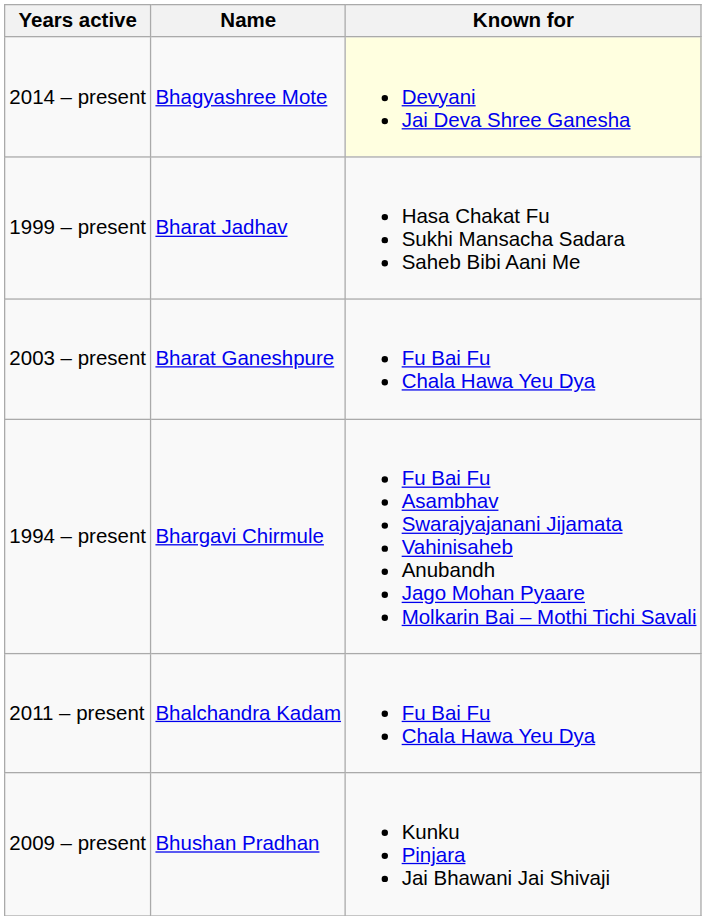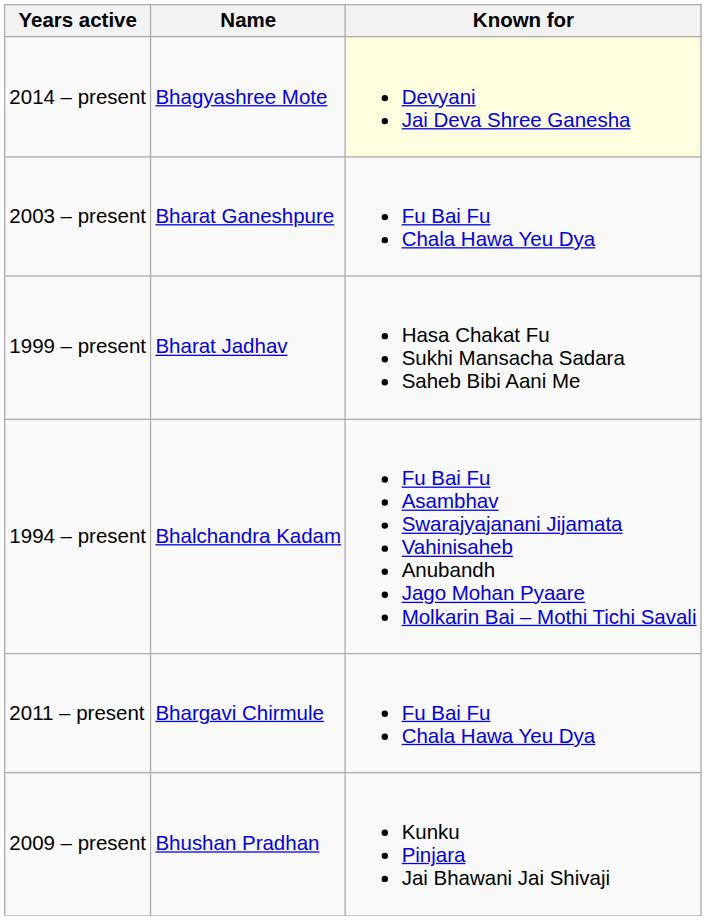 <table class="wikitable">
 <tr>
 <th>Years active</th>
 <th>Name</th>
 <th>Known for</th>
 </tr>
 <tr>
 <td>2014 – present</td>
 <td><a href='#'>Bhagyashree Mote</a></td>
 <td style="background: lightyellow;"><br><ul><li><a href='#'>Devyani</a></li><li><a href='#'>Jai Deva Shree Ganesha</a></li></ul></td>
 </tr>
 <tr>
+<td>2003 – present</td>
+<td><a href='#'>Bharat Ganeshpure</a></td>
+<td><br><ul><li><a href='#'>Fu Bai Fu</a></li><li><a href='#'>Chala Hawa Yeu Dya</a></li></ul></td>
+</tr>
+<tr>
 <td>1999 – present</td>
 <td><a href='#'>Bharat Jadhav</a></td>
 <td><br><ul><li>Hasa Chakat Fu</li><li>Sukhi Mansacha Sadara</li><li>Saheb Bibi Aani Me</li></ul></td>
 </tr>
 <tr>
-<td>2003 – present</td>
-<td><a href='#'>Bharat Ganeshpure</a></td>
-<td><br><ul><li><a href='#'>Fu Bai Fu</a></li><li><a href='#'>Chala Hawa Yeu Dya</a></li></ul></td>
-</tr>
-<tr>
 <td>1994 – present</td>
-<td><a href='#'>Bhargavi Chirmule</a></td>
+<td><a href='#'>Bhalchandra Kadam</a></td>
 <td><br><ul><li><a href='#'>Fu Bai Fu</a></li><li><a href='#'>Asambhav</a></li><li><a href='#'>Swarajyajanani Jijamata</a></li><li><a href='#'>Vahinisaheb</a></li><li>Anubandh</li><li><a href='#'>Jago Mohan Pyaare</a></li><li><a href='#'>Molkarin Bai – Mothi Tichi Savali</a></li></ul></td>
 </tr>
 <tr>
 <td>2011 – present</td>
-<td><a href='#'>Bhalchandra Kadam</a></td>
+<td><a href='#'>Bhargavi Chirmule</a></td>
 <td><br><ul><li><a href='#'>Fu Bai Fu</a></li><li><a href='#'>Chala Hawa Yeu Dya</a></li></ul></td>
 </tr>
 <tr>
 <td>2009 – present</td>
 <td><a href='#'>Bhushan Pradhan</a></td>
 <td><br><ul><li>Kunku</li><li><a href='#'>Pinjara</a></li><li>Jai Bhawani Jai Shivaji</li></ul></td>
 </tr>
 </table>
